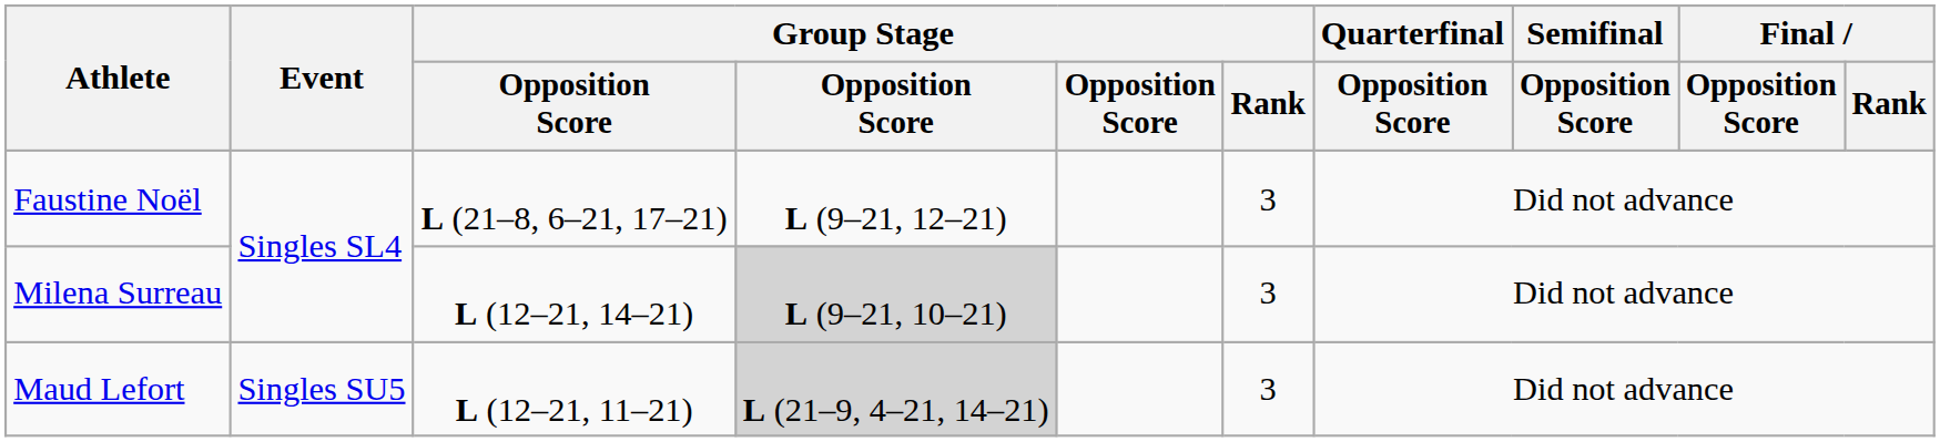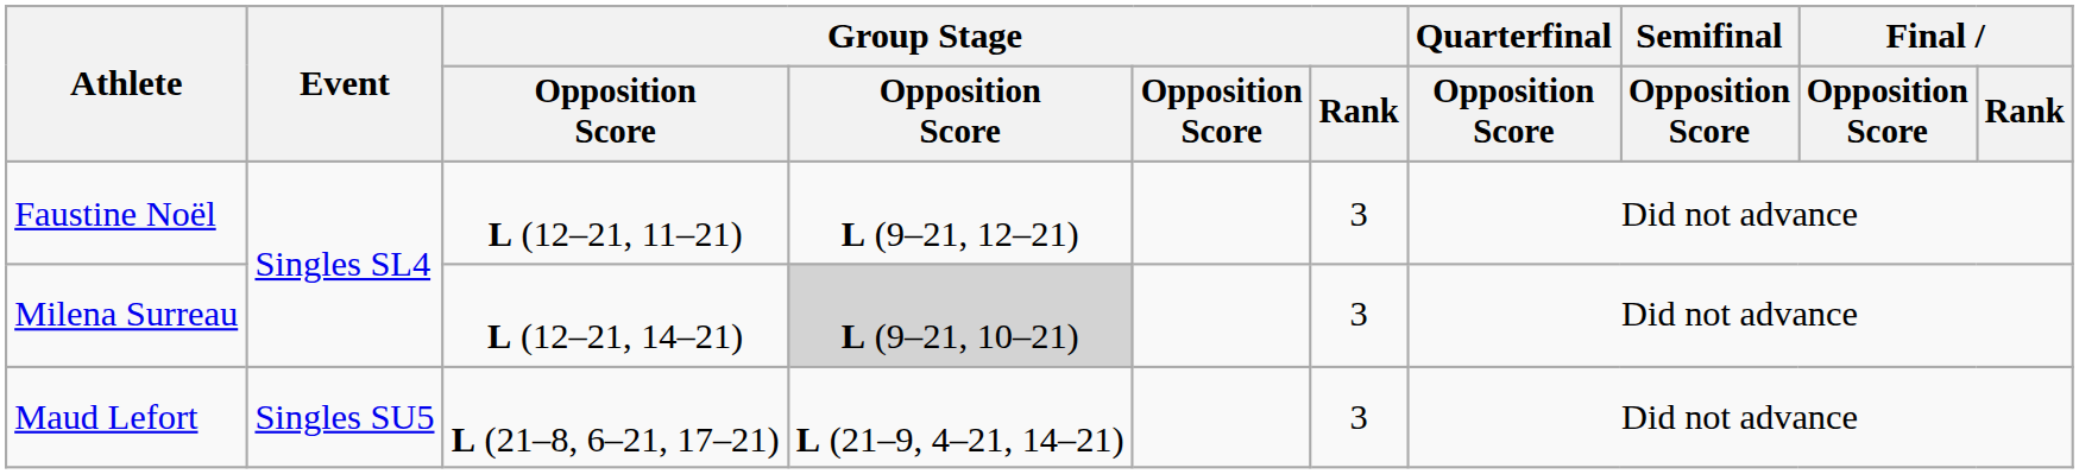 <table class="wikitable" style="font-size:90%; text-align:center">
 <tr>
 <th rowspan=2>Athlete</th>
 <th rowspan=2>Event</th>
 <th colspan=4>Group Stage</th>
 <th>Quarterfinal</th>
 <th>Semifinal</th>
 <th colspan=2>Final / </th>
 </tr>
 <tr style="font-size:95%">
 <th>Opposition<br>Score</th>
 <th>Opposition<br>Score</th>
 <th>Opposition<br>Score</th>
 <th>Rank</th>
 <th>Opposition<br>Score</th>
 <th>Opposition<br>Score</th>
 <th>Opposition<br>Score</th>
 <th>Rank</th>
 </tr>
 <tr>
 <td align=left><a href='#'>Faustine Noël</a></td>
 <td align=left rowspan=2><a href='#'>Singles SL4</a></td>
-<td><br><strong>L</strong> (21–8, 6–21, 17–21)</td>
+<td><br><strong>L</strong> (12–21, 11–21)</td>
 <td><br><strong>L</strong> (9–21, 12–21)</td>
 <td></td>
 <td>3</td>
 <td colspan=4>Did not advance</td>
 </tr>
 <tr>
 <td align=left><a href='#'>Milena Surreau</a></td>
 <td><br><strong>L</strong> (12–21, 14–21)</td>
 <td style="background: lightgrey;"><br><strong>L</strong> (9–21, 10–21)</td>
 <td></td>
 <td>3</td>
 <td colspan=4>Did not advance</td>
 </tr>
 <tr>
 <td align=left><a href='#'>Maud Lefort</a></td>
 <td align=left><a href='#'>Singles SU5</a></td>
-<td><br><strong>L</strong> (12–21, 11–21)</td>
-<td style="background: lightgrey;"><br><strong>L</strong> (21–9, 4–21, 14–21)</td>
+<td><br><strong>L</strong> (21–8, 6–21, 17–21)</td>
+<td><br><strong>L</strong> (21–9, 4–21, 14–21)</td>
 <td></td>
 <td>3</td>
 <td colspan=4>Did not advance</td>
 </tr>
 </table>
